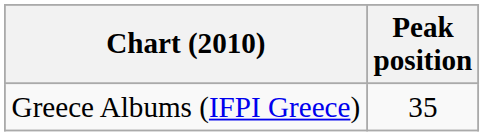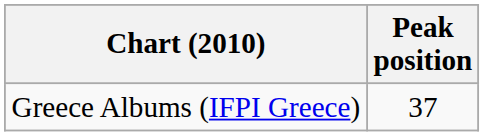 <table class="wikitable">
 <tr>
 <th>Chart (2010)</th>
 <th>Peak<br>position</th>
 </tr>
 <tr>
 <td>Greece Albums (<a href='#'>IFPI Greece</a>)</td>
-<td style="text-align:center;">35</td>
+<td style="text-align:center;">37</td>
 </tr>
 </table>
